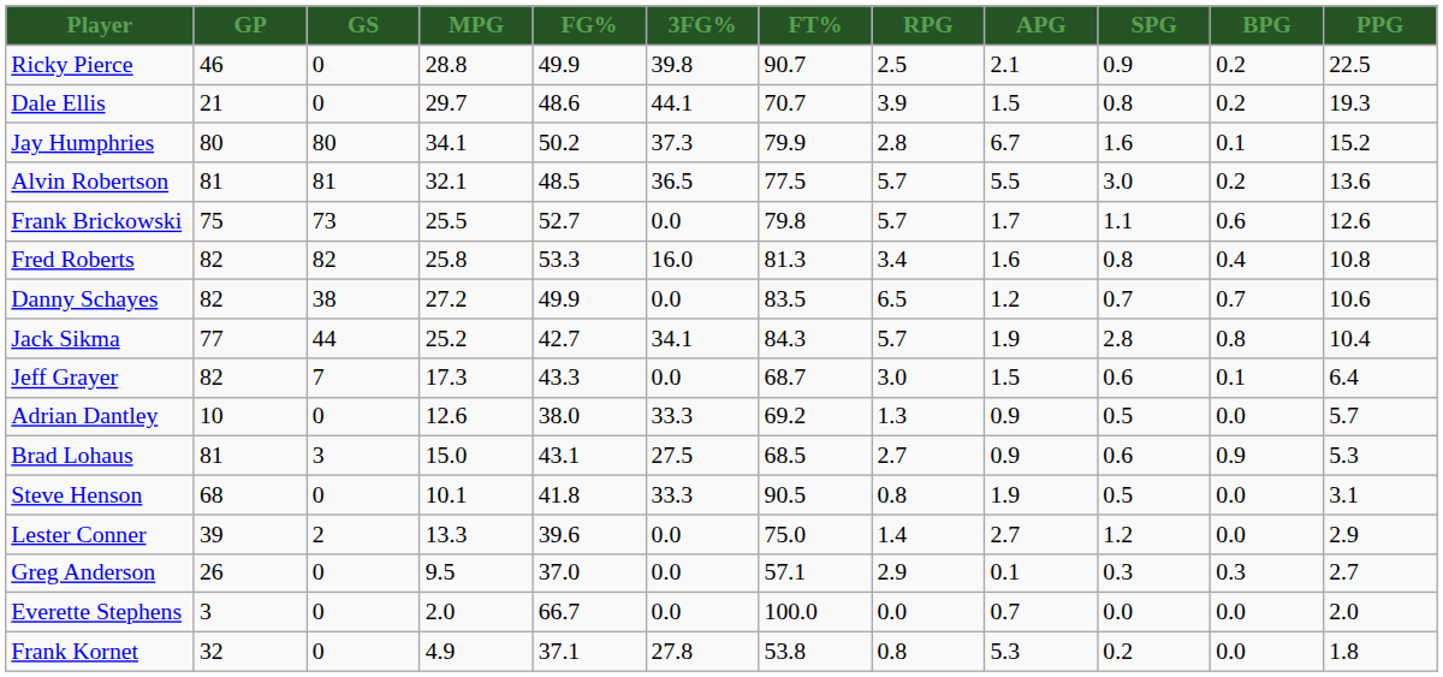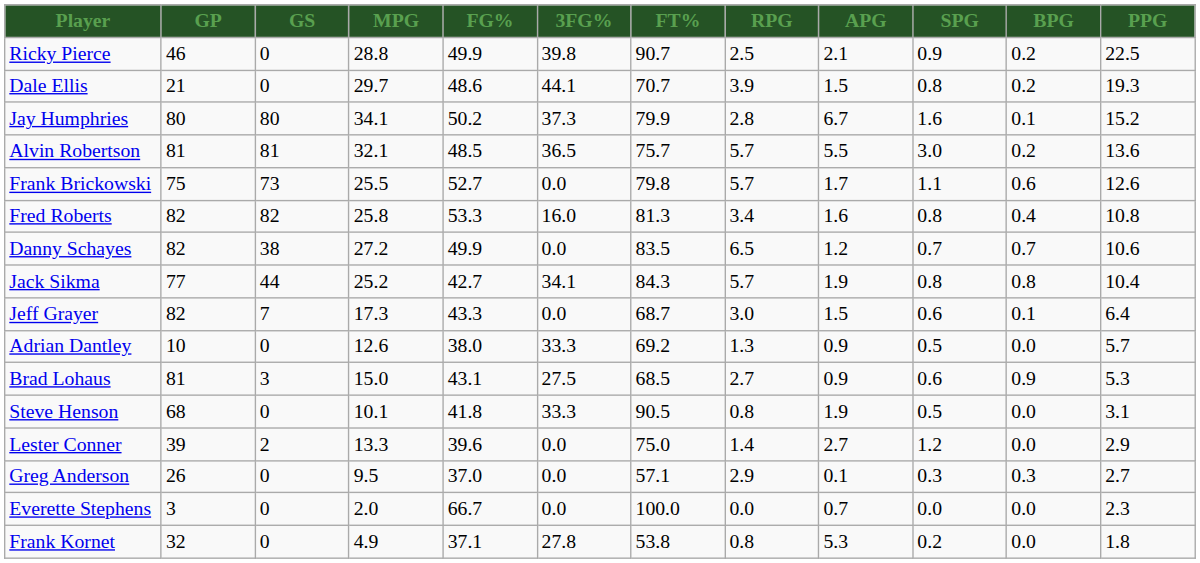 <table class="wikitable sortable" style="font-size: 90%">
 <tr>
 <th style="background:#255325; color:#59A04F" width="10%">Player</th>
 <th style="background:#255325; color:#59A04F" width="6%">GP</th>
 <th style="background:#255325; color:#59A04F" width="6%">GS</th>
 <th style="background:#255325; color:#59A04F" width="6%">MPG</th>
 <th style="background:#255325; color:#59A04F" width="6%">FG%</th>
 <th style="background:#255325; color:#59A04F" width="6%">3FG%</th>
 <th style="background:#255325; color:#59A04F" width="6%">FT%</th>
 <th style="background:#255325; color:#59A04F" width="6%">RPG</th>
 <th style="background:#255325; color:#59A04F" width="6%">APG</th>
 <th style="background:#255325; color:#59A04F" width="6%">SPG</th>
 <th style="background:#255325; color:#59A04F" width="6%">BPG</th>
 <th style="background:#255325; color:#59A04F" width="6%">PPG</th>
 </tr>
 <tr>
 <td><a href='#'>Ricky Pierce</a></td>
 <td>46</td>
 <td>0</td>
 <td>28.8</td>
 <td>49.9</td>
 <td>39.8</td>
 <td>90.7</td>
 <td>2.5</td>
 <td>2.1</td>
 <td>0.9</td>
 <td>0.2</td>
 <td>22.5</td>
 </tr>
 <tr>
 <td><a href='#'>Dale Ellis</a></td>
 <td>21</td>
 <td>0</td>
 <td>29.7</td>
 <td>48.6</td>
 <td>44.1</td>
 <td>70.7</td>
 <td>3.9</td>
 <td>1.5</td>
 <td>0.8</td>
 <td>0.2</td>
 <td>19.3</td>
 </tr>
 <tr>
 <td><a href='#'>Jay Humphries</a></td>
 <td>80</td>
 <td>80</td>
 <td>34.1</td>
 <td>50.2</td>
 <td>37.3</td>
 <td>79.9</td>
 <td>2.8</td>
 <td>6.7</td>
 <td>1.6</td>
 <td>0.1</td>
 <td>15.2</td>
 </tr>
 <tr>
 <td><a href='#'>Alvin Robertson</a></td>
 <td>81</td>
 <td>81</td>
 <td>32.1</td>
 <td>48.5</td>
 <td>36.5</td>
-<td>77.5</td>
+<td>75.7</td>
 <td>5.7</td>
 <td>5.5</td>
 <td>3.0</td>
 <td>0.2</td>
 <td>13.6</td>
 </tr>
 <tr>
 <td><a href='#'>Frank Brickowski</a></td>
 <td>75</td>
 <td>73</td>
 <td>25.5</td>
 <td>52.7</td>
 <td>0.0</td>
 <td>79.8</td>
 <td>5.7</td>
 <td>1.7</td>
 <td>1.1</td>
 <td>0.6</td>
 <td>12.6</td>
 </tr>
 <tr>
 <td><a href='#'>Fred Roberts</a></td>
 <td>82</td>
 <td>82</td>
 <td>25.8</td>
 <td>53.3</td>
 <td>16.0</td>
 <td>81.3</td>
 <td>3.4</td>
 <td>1.6</td>
 <td>0.8</td>
 <td>0.4</td>
 <td>10.8</td>
 </tr>
 <tr>
 <td><a href='#'>Danny Schayes</a></td>
 <td>82</td>
 <td>38</td>
 <td>27.2</td>
 <td>49.9</td>
 <td>0.0</td>
 <td>83.5</td>
 <td>6.5</td>
 <td>1.2</td>
 <td>0.7</td>
 <td>0.7</td>
 <td>10.6</td>
 </tr>
 <tr>
 <td><a href='#'>Jack Sikma</a></td>
 <td>77</td>
 <td>44</td>
 <td>25.2</td>
 <td>42.7</td>
 <td>34.1</td>
 <td>84.3</td>
 <td>5.7</td>
 <td>1.9</td>
-<td>2.8</td>
+<td>0.8</td>
 <td>0.8</td>
 <td>10.4</td>
 </tr>
 <tr>
 <td><a href='#'>Jeff Grayer</a></td>
 <td>82</td>
 <td>7</td>
 <td>17.3</td>
 <td>43.3</td>
 <td>0.0</td>
 <td>68.7</td>
 <td>3.0</td>
 <td>1.5</td>
 <td>0.6</td>
 <td>0.1</td>
 <td>6.4</td>
 </tr>
 <tr>
 <td><a href='#'>Adrian Dantley</a></td>
 <td>10</td>
 <td>0</td>
 <td>12.6</td>
 <td>38.0</td>
 <td>33.3</td>
 <td>69.2</td>
 <td>1.3</td>
 <td>0.9</td>
 <td>0.5</td>
 <td>0.0</td>
 <td>5.7</td>
 </tr>
 <tr>
 <td><a href='#'>Brad Lohaus</a></td>
 <td>81</td>
 <td>3</td>
 <td>15.0</td>
 <td>43.1</td>
 <td>27.5</td>
 <td>68.5</td>
 <td>2.7</td>
 <td>0.9</td>
 <td>0.6</td>
 <td>0.9</td>
 <td>5.3</td>
 </tr>
 <tr>
 <td><a href='#'>Steve Henson</a></td>
 <td>68</td>
 <td>0</td>
 <td>10.1</td>
 <td>41.8</td>
 <td>33.3</td>
 <td>90.5</td>
 <td>0.8</td>
 <td>1.9</td>
 <td>0.5</td>
 <td>0.0</td>
 <td>3.1</td>
 </tr>
 <tr>
 <td><a href='#'>Lester Conner</a></td>
 <td>39</td>
 <td>2</td>
 <td>13.3</td>
 <td>39.6</td>
 <td>0.0</td>
 <td>75.0</td>
 <td>1.4</td>
 <td>2.7</td>
 <td>1.2</td>
 <td>0.0</td>
 <td>2.9</td>
 </tr>
 <tr>
 <td><a href='#'>Greg Anderson</a></td>
 <td>26</td>
 <td>0</td>
 <td>9.5</td>
 <td>37.0</td>
 <td>0.0</td>
 <td>57.1</td>
 <td>2.9</td>
 <td>0.1</td>
 <td>0.3</td>
 <td>0.3</td>
 <td>2.7</td>
 </tr>
 <tr>
 <td><a href='#'>Everette Stephens</a></td>
 <td>3</td>
 <td>0</td>
 <td>2.0</td>
 <td>66.7</td>
 <td>0.0</td>
 <td>100.0</td>
 <td>0.0</td>
 <td>0.7</td>
 <td>0.0</td>
 <td>0.0</td>
-<td>2.0</td>
+<td>2.3</td>
 </tr>
 <tr>
 <td><a href='#'>Frank Kornet</a></td>
 <td>32</td>
 <td>0</td>
 <td>4.9</td>
 <td>37.1</td>
 <td>27.8</td>
 <td>53.8</td>
 <td>0.8</td>
 <td>5.3</td>
 <td>0.2</td>
 <td>0.0</td>
 <td>1.8</td>
 </tr>
 </table>
